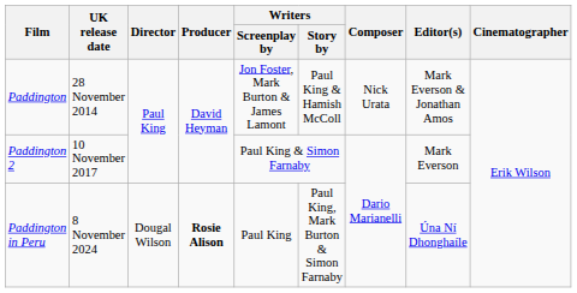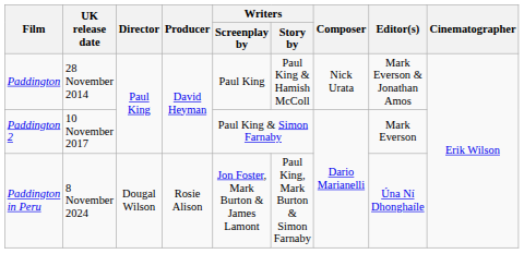 <table class="wikitable plainrowheaders" style="text-align:center;">
 <tr>
 <th rowspan="2">Film</th>
 <th rowspan="2">UK release date</th>
 <th rowspan="2">Director</th>
 <th rowspan="2">Producer</th>
 <th colspan="2">Writers</th>
 <th rowspan="2">Composer</th>
 <th rowspan="2">Editor(s)</th>
 <th rowspan="2">Cinematographer</th>
 </tr>
 <tr>
 <th>Screenplay by</th>
 <th>Story by</th>
 </tr>
 <tr>
 <td style="text-align:left"><em><a href='#'>Paddington</a></em></td>
 <td style="text-align:left">28 November 2014</td>
 <td rowspan="2"><a href='#'>Paul King</a></td>
 <td rowspan="2"><a href='#'>David Heyman</a></td>
-<td><a href='#'>Jon Foster</a>, Mark Burton & James Lamont</td>
+<td>Paul King</td>
 <td>Paul King & Hamish McColl</td>
 <td>Nick Urata</td>
 <td>Mark Everson & Jonathan Amos</td>
 <td rowspan="3"><a href='#'>Erik Wilson</a></td>
 </tr>
 <tr>
 <td style="text-align:left"><em><a href='#'>Paddington 2</a></em></td>
 <td style="text-align:left">10 November 2017</td>
 <td colspan="2">Paul King & <a href='#'>Simon Farnaby</a></td>
 <td rowspan="2"><a href='#'>Dario Marianelli</a></td>
 <td>Mark Everson</td>
 </tr>
 <tr>
 <td style="text-align:left"><em><a href='#'>Paddington in Peru</a></em></td>
 <td style="text-align:left">8 November 2024</td>
 <td>Dougal Wilson</td>
-<td><strong>Rosie Alison</strong></td>
-<td>Paul King</td>
+<td>Rosie Alison</td>
+<td><a href='#'>Jon Foster</a>, Mark Burton & James Lamont</td>
 <td>Paul King, Mark Burton & Simon Farnaby</td>
 <td><a href='#'>Úna Ní Dhonghaíle</a></td>
 </tr>
 </table>
